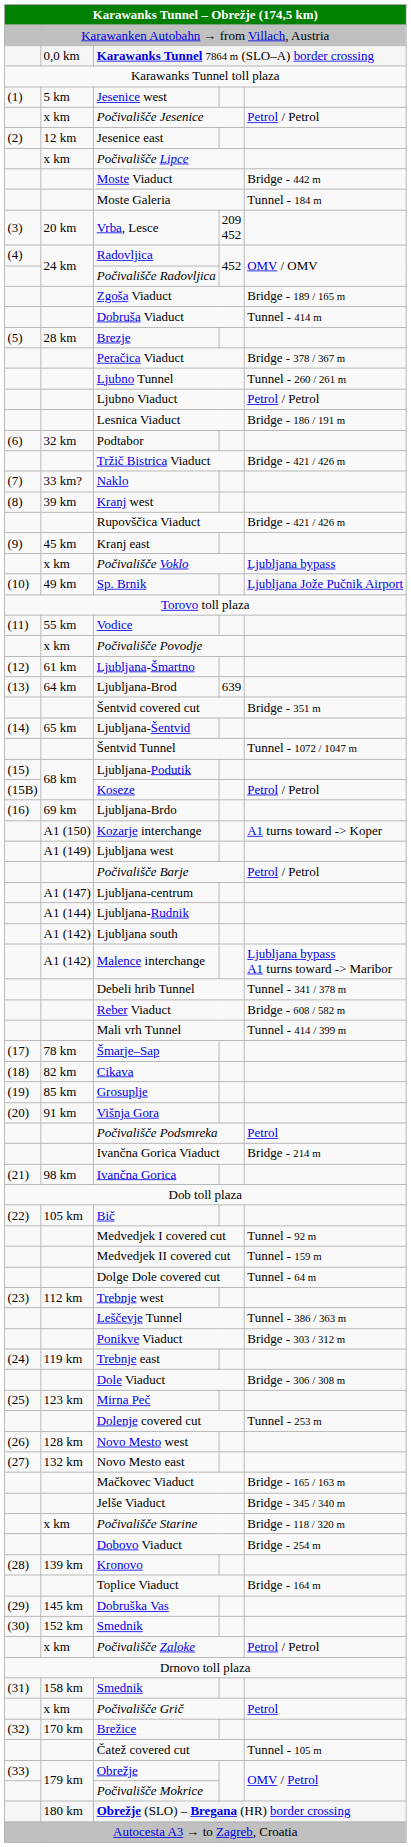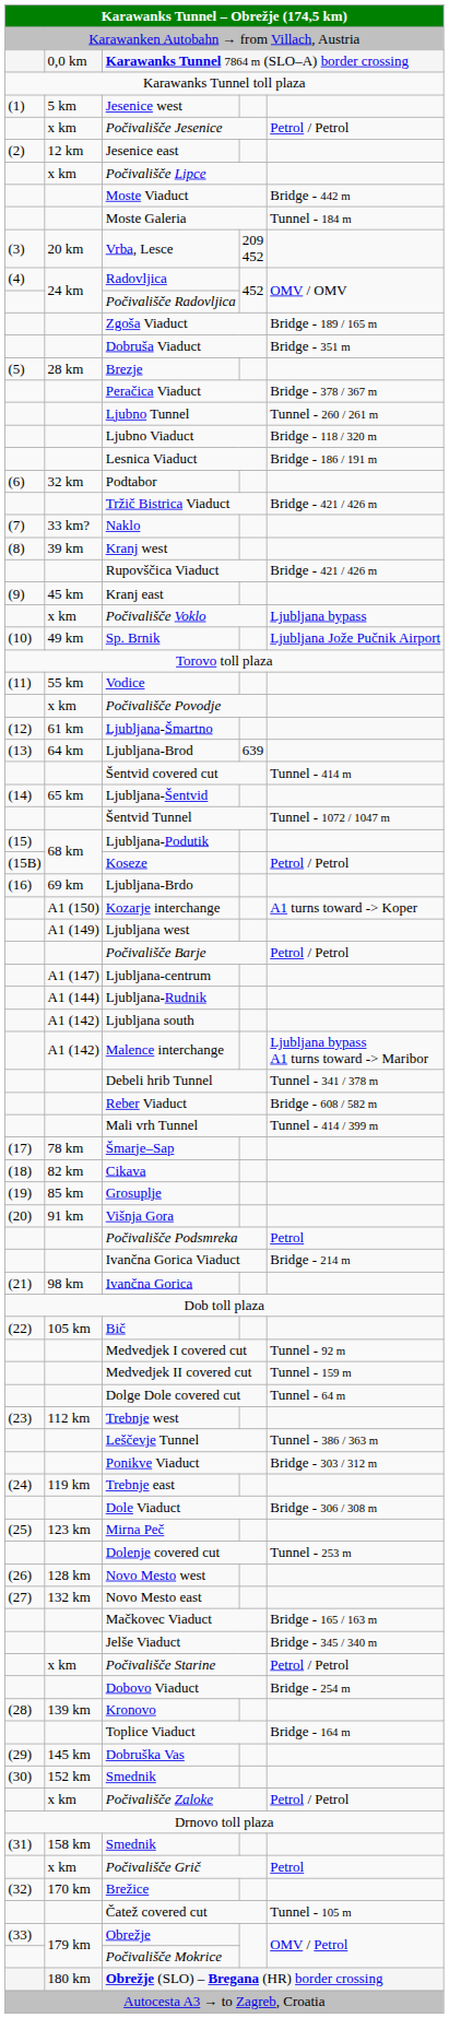 <table class="wikitable">
 <tr align="center" bgcolor="00008B" style="color: white;font-size:100%;">
 <td colspan="5" style="color:#ffffff;background-color:green; text-align: center;"><strong>Karawanks Tunnel – Obrežje (174,5 km)</strong></td>
 </tr>
 <tr bgcolor=#C0C0C0>
 <td colspan=5 style="text-align: center;"> <a href='#'>Karawanken Autobahn</a>  → from <a href='#'>Villach</a>,  Austria</td>
 </tr>
 <tr bgcolor=#f5f5f5>
 <td></td>
 <td>0,0 km</td>
 <td colspan=3><strong><a href='#'>Karawanks Tunnel</a></strong> <small>7864 m</small> (SLO–A) <a href='#'>border crossing</a></td>
 </tr>
 <tr>
 <td colspan=5 style="text-align: center;"> Karawanks Tunnel toll plaza</td>
 </tr>
 <tr>
 <td> (1)</td>
 <td>5 km</td>
 <td><a href='#'>Jesenice</a> west</td>
 <td></td>
 <td></td>
 </tr>
 <tr>
 <td> </td>
 <td>x km</td>
 <td colspan=2><em>Počivališče Jesenice</em>  </td>
 <td><a href='#'>Petrol</a> / Petrol</td>
 </tr>
 <tr>
 <td> (2)</td>
 <td>12 km</td>
 <td>Jesenice east</td>
 <td></td>
 <td></td>
 </tr>
 <tr>
 <td></td>
 <td>x km</td>
 <td colspan=2><em>Počivališče <a href='#'>Lipce</a></em>  </td>
 <td></td>
 </tr>
 <tr>
 <td></td>
 <td></td>
 <td colspan=2><a href='#'>Moste</a> Viaduct</td>
 <td>Bridge - <small>442 m</small></td>
 </tr>
 <tr>
 <td></td>
 <td></td>
 <td colspan=2>Moste Galeria</td>
 <td>Tunnel - <small>184 m</small></td>
 </tr>
 <tr>
 <td> (3)</td>
 <td>20 km</td>
 <td><a href='#'>Vrba</a>, Lesce</td>
 <td>209<br>452</td>
 <td></td>
 </tr>
 <tr>
 <td> (4)</td>
 <td rowspan=2>24 km</td>
 <td><a href='#'>Radovljica</a></td>
 <td rowspan=2>452</td>
 <td rowspan=2><a href='#'>OMV</a> / OMV</td>
 </tr>
 <tr>
 <td> </td>
 <td><em>Počivališče Radovljica</em>  </td>
 </tr>
 <tr>
 <td></td>
 <td></td>
 <td colspan=2><a href='#'>Zgoša</a> Viaduct</td>
 <td>Bridge - <small>189 / 165 m</small></td>
 </tr>
 <tr>
 <td></td>
 <td></td>
 <td colspan=2><a href='#'>Dobruša</a> Viaduct</td>
-<td>Tunnel - <small>414 m</small></td>
+<td>Bridge - <small>351 m</small></td>
 </tr>
 <tr>
 <td> (5)</td>
 <td>28 km</td>
 <td><a href='#'>Brezje</a></td>
 <td></td>
 <td></td>
 </tr>
 <tr>
 <td></td>
 <td></td>
 <td colspan=2><a href='#'>Peračica</a> Viaduct</td>
 <td>Bridge - <small>378 / 367 m</small></td>
 </tr>
 <tr>
 <td></td>
 <td></td>
 <td colspan=2><a href='#'>Ljubno</a> Tunnel</td>
 <td>Tunnel - <small>260 / 261 m</small></td>
 </tr>
 <tr>
 <td></td>
 <td></td>
 <td colspan=2>Ljubno Viaduct</td>
-<td><a href='#'>Petrol</a> / Petrol</td>
+<td>Bridge - <small>118 / 320 m</small></td>
 </tr>
 <tr>
 <td></td>
 <td></td>
 <td colspan=2>Lesnica Viaduct</td>
 <td>Bridge - <small>186 / 191 m</small></td>
 </tr>
 <tr>
 <td> (6)</td>
 <td>32 km</td>
 <td>Podtabor</td>
 <td></td>
 <td></td>
 </tr>
 <tr>
 <td></td>
 <td></td>
 <td colspan=2><a href='#'>Tržič Bistrica</a> Viaduct</td>
 <td>Bridge - <small>421 / 426 m</small></td>
 </tr>
 <tr>
 <td> (7)</td>
 <td>33 km?</td>
 <td><a href='#'>Naklo</a></td>
 <td></td>
 <td></td>
 </tr>
 <tr>
 <td> (8)</td>
 <td>39 km</td>
 <td><a href='#'>Kranj</a> west</td>
 <td></td>
 <td></td>
 </tr>
 <tr>
 <td></td>
 <td></td>
 <td colspan=2>Rupovščica Viaduct</td>
 <td>Bridge - <small>421 / 426 m</small></td>
 </tr>
 <tr>
 <td> (9)</td>
 <td>45 km</td>
 <td>Kranj east</td>
 <td></td>
 <td></td>
 </tr>
 <tr>
 <td> </td>
 <td>x km</td>
 <td colspan=2><em>Počivališče <a href='#'>Voklo</a></em>  </td>
 <td><a href='#'>Ljubljana bypass</a></td>
 </tr>
 <tr>
 <td> (10)</td>
 <td>49 km</td>
 <td><a href='#'>Sp. Brnik</a></td>
 <td></td>
 <td><a href='#'>Ljubljana Jože Pučnik Airport</a></td>
 </tr>
 <tr>
 <td colspan=5 style="text-align: center;"> <a href='#'>Torovo</a> toll plaza</td>
 </tr>
 <tr>
 <td> (11)</td>
 <td>55 km</td>
 <td><a href='#'>Vodice</a></td>
 <td></td>
 <td></td>
 </tr>
 <tr>
 <td></td>
 <td>x km</td>
 <td colspan=2><em>Počivališče Povodje</em>  </td>
 <td></td>
 </tr>
 <tr>
 <td> (12)</td>
 <td>61 km</td>
 <td><a href='#'>Ljubljana</a>-<a href='#'>Šmartno</a></td>
 <td></td>
 <td></td>
 </tr>
 <tr>
 <td> (13)</td>
 <td>64 km</td>
 <td>Ljubljana-Brod</td>
 <td>639</td>
 <td></td>
 </tr>
 <tr>
 <td></td>
 <td></td>
 <td colspan=2>Šentvid covered cut</td>
-<td>Bridge - <small>351 m</small></td>
+<td>Tunnel - <small>414 m</small></td>
 </tr>
 <tr>
 <td> (14)</td>
 <td>65 km</td>
 <td>Ljubljana-<a href='#'>Šentvid</a></td>
 <td></td>
 <td></td>
 </tr>
 <tr>
 <td></td>
 <td></td>
 <td colspan=2>Šentvid Tunnel</td>
 <td>Tunnel - <small>1072 / 1047 m</small></td>
 </tr>
 <tr>
 <td> (15)</td>
 <td rowspan=2>68 km</td>
 <td>Ljubljana-<a href='#'>Podutik</a> </td>
 <td></td>
 <td></td>
 </tr>
 <tr>
 <td> (15B)</td>
 <td><a href='#'>Koseze</a></td>
 <td></td>
 <td><a href='#'>Petrol</a> / Petrol</td>
 </tr>
 <tr>
 <td> (16)</td>
 <td>69 km</td>
 <td>Ljubljana-Brdo</td>
 <td></td>
 <td></td>
 </tr>
 <tr>
 <td> </td>
 <td>A1 (150)</td>
 <td><a href='#'>Kozarje</a> interchange</td>
 <td></td>
 <td><a href='#'>A1</a>   turns toward -> Koper</td>
 </tr>
 <tr>
 <td> </td>
 <td>A1 (149)</td>
 <td>Ljubljana west</td>
 <td></td>
 <td></td>
 </tr>
 <tr>
 <td> </td>
 <td></td>
 <td colspan=2><em>Počivališče Barje</em>  </td>
 <td><a href='#'>Petrol</a> / Petrol</td>
 </tr>
 <tr>
 <td> </td>
 <td>A1 (147)</td>
 <td>Ljubljana-centrum</td>
 <td></td>
 <td></td>
 </tr>
 <tr>
 <td> </td>
 <td>A1 (144)</td>
 <td>Ljubljana-<a href='#'>Rudnik</a></td>
 <td></td>
 <td></td>
 </tr>
 <tr>
 <td> </td>
 <td>A1 (142)</td>
 <td>Ljubljana south</td>
 <td></td>
 <td></td>
 </tr>
 <tr>
 <td> </td>
 <td>A1 (142)</td>
 <td><a href='#'>Malence</a> interchange</td>
 <td></td>
 <td><a href='#'>Ljubljana bypass</a><br><a href='#'>A1</a>  turns toward -> Maribor</td>
 </tr>
 <tr>
 <td></td>
 <td></td>
 <td colspan=2>Debeli hrib Tunnel</td>
 <td>Tunnel - <small>341 / 378 m</small></td>
 </tr>
 <tr>
 <td></td>
 <td></td>
 <td colspan=2><a href='#'>Reber</a> Viaduct</td>
 <td>Bridge - <small>608 / 582 m</small></td>
 </tr>
 <tr>
 <td></td>
 <td></td>
 <td colspan=2>Mali vrh Tunnel</td>
 <td>Tunnel - <small>414 / 399 m</small></td>
 </tr>
 <tr>
 <td> (17)</td>
 <td>78 km</td>
 <td><a href='#'>Šmarje–Sap</a> </td>
 <td></td>
 <td></td>
 </tr>
 <tr>
 <td> (18)</td>
 <td>82 km</td>
 <td><a href='#'>Cikava</a></td>
 <td></td>
 <td></td>
 </tr>
 <tr>
 <td> (19)</td>
 <td>85 km</td>
 <td><a href='#'>Grosuplje</a></td>
 <td></td>
 <td></td>
 </tr>
 <tr>
 <td> (20)</td>
 <td>91 km</td>
 <td><a href='#'>Višnja Gora</a></td>
 <td></td>
 <td></td>
 </tr>
 <tr>
 <td> </td>
 <td></td>
 <td colspan=2><em>Počivališče Podsmreka</em> </td>
 <td><a href='#'>Petrol</a></td>
 </tr>
 <tr>
 <td></td>
 <td></td>
 <td colspan=2>Ivančna Gorica Viaduct</td>
 <td>Bridge - <small>214 m</small></td>
 </tr>
 <tr>
 <td> (21)</td>
 <td>98 km</td>
 <td><a href='#'>Ivančna Gorica</a></td>
 <td></td>
 <td></td>
 </tr>
 <tr>
 <td colspan=5 style="text-align: center;"> Dob toll plaza</td>
 </tr>
 <tr>
 <td> (22)</td>
 <td>105 km</td>
 <td><a href='#'>Bič</a></td>
 <td></td>
 <td></td>
 </tr>
 <tr>
 <td></td>
 <td></td>
 <td colspan=2>Medvedjek I covered cut</td>
 <td>Tunnel - <small>92 m</small></td>
 </tr>
 <tr>
 <td></td>
 <td></td>
 <td colspan=2>Medvedjek II covered cut</td>
 <td>Tunnel - <small>159 m</small></td>
 </tr>
 <tr>
 <td></td>
 <td></td>
 <td colspan=2>Dolge Dole covered cut</td>
 <td>Tunnel - <small>64 m</small></td>
 </tr>
 <tr>
 <td> (23)</td>
 <td>112 km</td>
 <td><a href='#'>Trebnje</a> west</td>
 <td></td>
 <td></td>
 </tr>
 <tr>
 <td></td>
 <td></td>
 <td colspan=2><a href='#'>Leščevje</a> Tunnel</td>
 <td>Tunnel - <small>386 / 363 m</small></td>
 </tr>
 <tr>
 <td></td>
 <td></td>
 <td colspan=2><a href='#'>Ponikve</a> Viaduct</td>
 <td>Bridge - <small>303 / 312 m</small></td>
 </tr>
 <tr>
 <td> (24)</td>
 <td>119 km</td>
 <td><a href='#'>Trebnje</a> east</td>
 <td></td>
 <td></td>
 </tr>
 <tr>
 <td></td>
 <td></td>
 <td colspan=2><a href='#'>Dole</a> Viaduct</td>
 <td>Bridge - <small>306 / 308 m</small></td>
 </tr>
 <tr>
 <td> (25)</td>
 <td>123 km</td>
 <td><a href='#'>Mirna Peč</a></td>
 <td></td>
 <td></td>
 </tr>
 <tr>
 <td></td>
 <td></td>
 <td colspan=2><a href='#'>Dolenje</a> covered cut</td>
 <td>Tunnel - <small>253 m</small></td>
 </tr>
 <tr>
 <td> (26)</td>
 <td>128 km</td>
 <td><a href='#'>Novo Mesto</a> west</td>
 <td><br></td>
 <td></td>
 </tr>
 <tr>
 <td> (27)</td>
 <td>132 km</td>
 <td>Novo Mesto east</td>
 <td></td>
 <td></td>
 </tr>
 <tr>
 <td></td>
 <td></td>
 <td colspan=2>Mačkovec Viaduct</td>
 <td>Bridge - <small>165 / 163 m</small></td>
 </tr>
 <tr>
 <td></td>
 <td></td>
 <td colspan=2>Jelše Viaduct</td>
 <td>Bridge - <small>345 / 340 m</small></td>
 </tr>
 <tr>
 <td> </td>
 <td>x km</td>
 <td colspan=2><em>Počivališče Starine</em>  </td>
-<td>Bridge - <small>118 / 320 m</small></td>
+<td><a href='#'>Petrol</a> / Petrol</td>
 </tr>
 <tr>
 <td></td>
 <td></td>
 <td colspan=2><a href='#'>Dobovo</a> Viaduct</td>
 <td>Bridge - <small>254 m</small></td>
 </tr>
 <tr>
 <td> (28)</td>
 <td>139 km</td>
 <td><a href='#'>Kronovo</a></td>
 <td></td>
 <td></td>
 </tr>
 <tr>
 <td></td>
 <td></td>
 <td colspan=2>Toplice Viaduct</td>
 <td>Bridge - <small>164 m</small></td>
 </tr>
 <tr>
 <td> (29)</td>
 <td>145 km</td>
 <td><a href='#'>Dobruška Vas</a></td>
 <td></td>
 <td></td>
 </tr>
 <tr>
 <td> (30)</td>
 <td>152 km</td>
 <td><a href='#'>Smednik</a></td>
 <td></td>
 <td></td>
 </tr>
 <tr>
 <td> </td>
 <td>x km</td>
 <td colspan=2><em>Počivališče <a href='#'>Zaloke</a></em>  </td>
 <td><a href='#'>Petrol</a> / Petrol</td>
 </tr>
 <tr>
 <td colspan=5 style="text-align: center;"> Drnovo toll plaza</td>
 </tr>
 <tr>
 <td> (31)</td>
 <td>158 km</td>
 <td><a href='#'>Smednik</a></td>
 <td></td>
 <td></td>
 </tr>
 <tr>
 <td> </td>
 <td>x km</td>
 <td colspan=2><em>Počivališče Grič</em>  </td>
 <td><a href='#'>Petrol</a></td>
 </tr>
 <tr>
 <td> (32)</td>
 <td>170 km</td>
 <td><a href='#'>Brežice</a></td>
 <td></td>
 <td></td>
 </tr>
 <tr>
 <td></td>
 <td></td>
 <td colspan=2>Čatež covered cut</td>
 <td>Tunnel - <small>105 m</small></td>
 </tr>
 <tr>
 <td> (33)</td>
 <td rowspan=2>179 km</td>
 <td><a href='#'>Obrežje</a></td>
 <td rowspan=2></td>
 <td rowspan=2><a href='#'>OMV</a> / <a href='#'>Petrol</a></td>
 </tr>
 <tr>
 <td> </td>
 <td><em>Počivališče Mokrice</em>  </td>
 </tr>
 <tr bgcolor=#f5f5f5>
 <td></td>
 <td>180 km</td>
 <td colspan=3><strong><a href='#'>Obrežje</a></strong> (SLO) – <strong><a href='#'>Bregana</a></strong> (HR) <a href='#'>border crossing</a></td>
 </tr>
 <tr bgcolor=#C0C0C0>
 <td colspan=5 style="text-align: center;"> <a href='#'>Autocesta A3</a>  → to <a href='#'>Zagreb</a>,  Croatia</td>
 </tr>
 </table>
